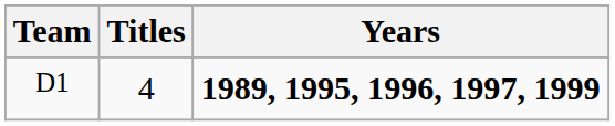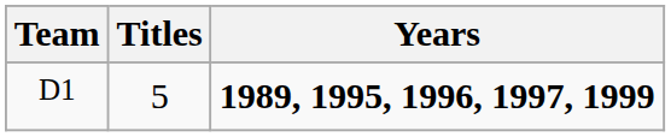 <table class="wikitable sortable" style="text-align:center">
 <tr>
 <th>Team</th>
 <th>Titles</th>
 <th>Years</th>
 </tr>
 <tr>
 <td style=><em></em> <sup>D1</sup></td>
-<td>4</td>
+<td>5</td>
 <td align=left><strong>1989, 1995, 1996, 1997, 1999</strong></td>
 </tr>
 </table>
